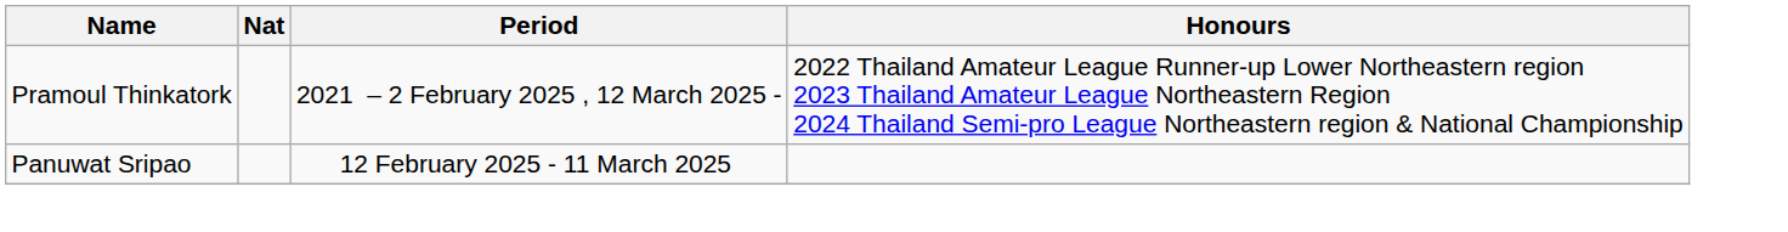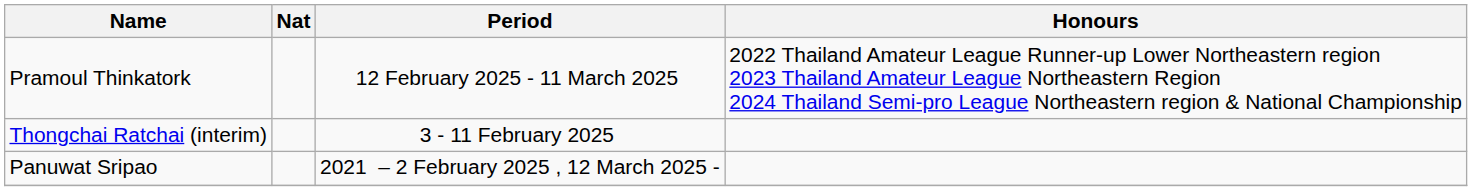 <table class="wikitable">
 <tr>
 <th>Name</th>
 <th>Nat</th>
 <th>Period</th>
 <th>Honours</th>
 </tr>
 <tr>
 <td>Pramoul Thinkatork</td>
 <td align="center"></td>
-<td align="center">2021  – 2 February 2025 , 12 March 2025 -</td>
+<td align="center">12 February 2025 - 11 March 2025 </td>
 <td>2022 Thailand Amateur League  Runner-up Lower Northeastern region <br>  <a href='#'>2023 Thailand Amateur League</a>  Northeastern Region <br>  <a href='#'>2024 Thailand Semi-pro League</a>  Northeastern region & National Championship</td>
+</tr>
+<tr>
+<td><a href='#'>Thongchai Ratchai</a> (interim)</td>
+<td align="center"></td>
+<td align="center">3 - 11 February 2025 </td>
+<td></td>
 </tr>
 <tr>
 <td>Panuwat Sripao</td>
 <td align="center"></td>
-<td align="center">12 February 2025 - 11 March 2025 </td>
+<td align="center">2021  – 2 February 2025 , 12 March 2025 -</td>
 <td></td>
 </tr>
 <tr>
 </tr>
 </table>
